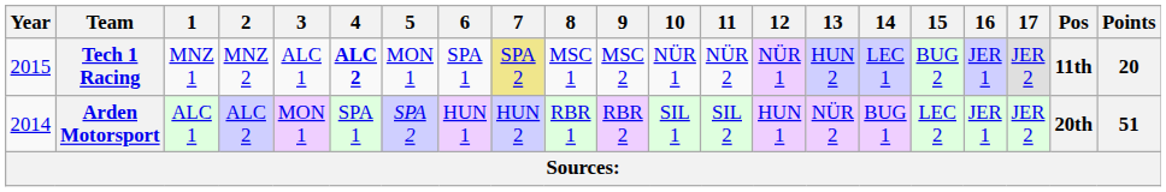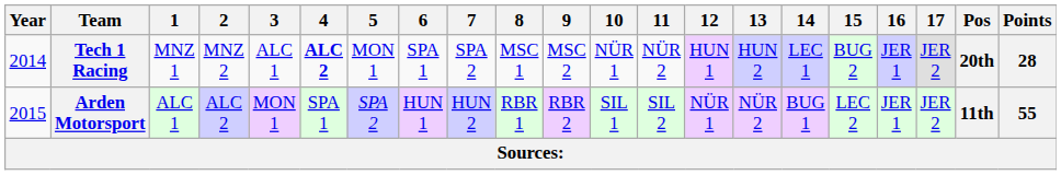 <table class="wikitable" style="text-align:center; font-size:85%">
 <tr>
 <th>Year</th>
 <th>Team</th>
 <th>1</th>
 <th>2</th>
 <th>3</th>
 <th>4</th>
 <th>5</th>
 <th>6</th>
 <th>7</th>
 <th>8</th>
 <th>9</th>
 <th>10</th>
 <th>11</th>
 <th>12</th>
 <th>13</th>
 <th>14</th>
 <th>15</th>
 <th>16</th>
 <th>17</th>
 <th>Pos</th>
 <th>Points</th>
 </tr>
 <tr>
-<td id=2014F><a href='#'>2015</a></td>
+<td id=2014F><a href='#'>2014</a></td>
 <th><a href='#'>Tech 1 Racing</a></th>
 <td><a href='#'>MNZ<br>1</a></td>
 <td><a href='#'>MNZ<br>2</a></td>
 <td><a href='#'>ALC<br>1</a></td>
 <td><strong><a href='#'>ALC<br>2</a></strong></td>
 <td><a href='#'>MON<br>1</a></td>
 <td><a href='#'>SPA<br>1</a></td>
-<td style="background: khaki;"><a href='#'>SPA<br>2</a></td>
+<td><a href='#'>SPA<br>2</a></td>
 <td><a href='#'>MSC<br>1</a></td>
 <td><a href='#'>MSC<br>2</a></td>
 <td><a href='#'>NÜR<br>1</a></td>
 <td><a href='#'>NÜR<br>2</a></td>
-<td style="background:#EFCFFF;"><a href='#'>NÜR<br>1</a><br></td>
+<td style="background:#EFCFFF;"><a href='#'>HUN<br>1</a><br></td>
 <td style="background:#CFCFFF;"><a href='#'>HUN<br>2</a><br></td>
 <td style="background:#CFCFFF;"><a href='#'>LEC<br>1</a><br></td>
 <td style="background:#DFFFDF;"><a href='#'>BUG<br>2</a><br></td>
 <td style="background:#CFCFFF;"><a href='#'>JER<br>1</a><br></td>
 <td style="background:#DFDFDF;"><a href='#'>JER<br>2</a><br></td>
-<th>11th</th>
-<th>20</th>
+<th>20th</th>
+<th>28</th>
 </tr>
 <tr>
-<td id=2015F><a href='#'>2014</a></td>
+<td id=2015F><a href='#'>2015</a></td>
 <th><a href='#'>Arden Motorsport</a></th>
 <td style="background:#DFFFDF;"><a href='#'>ALC<br>1</a><br></td>
 <td style="background:#CFCFFF;"><a href='#'>ALC<br>2</a><br></td>
 <td style="background:#EFCFFF;"><a href='#'>MON<br>1</a><br></td>
 <td style="background:#DFFFDF;"><a href='#'>SPA<br>1</a><br></td>
 <td style="background:#CFCFFF;"><em><a href='#'>SPA<br>2</a></em><br></td>
 <td style="background:#EFCFFF;"><a href='#'>HUN<br>1</a><br></td>
 <td style="background:#CFCFFF;"><a href='#'>HUN<br>2</a><br></td>
 <td style="background:#DFFFDF;"><a href='#'>RBR<br>1</a><br></td>
 <td style="background:#EFCFFF;"><a href='#'>RBR<br>2</a><br></td>
 <td style="background:#DFFFDF;"><a href='#'>SIL<br>1</a><br></td>
 <td style="background:#DFFFDF;"><a href='#'>SIL<br>2</a><br></td>
-<td style="background:#EFCFFF;"><a href='#'>HUN<br>1</a><br></td>
+<td style="background:#EFCFFF;"><a href='#'>NÜR<br>1</a><br></td>
 <td style="background:#EFCFFF;"><a href='#'>NÜR<br>2</a><br></td>
 <td style="background:#EFCFFF;"><a href='#'>BUG<br>1</a><br></td>
 <td style="background:#DFFFDF;"><a href='#'>LEC<br>2</a><br></td>
 <td style="background:#DFFFDF;"><a href='#'>JER<br>1</a><br></td>
 <td style="background:#DFFFDF;"><a href='#'>JER<br>2</a><br></td>
-<th>20th</th>
-<th>51</th>
+<th>11th</th>
+<th>55</th>
 </tr>
 <tr>
 <th colspan="21">Sources:</th>
 </tr>
 </table>
